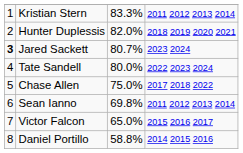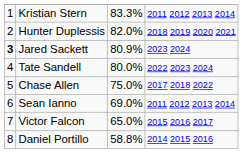 <table class="wikitable">
 <tr>
 </tr>
 <tr>
 <td>1</td>
 <td>Kristian Stern</td>
 <td><abbr>83.3%</abbr></td>
 <td style="font-size:80%;"><a href='#'>2011</a> <a href='#'>2012</a> <a href='#'>2013</a> <a href='#'>2014</a></td>
 </tr>
 <tr>
 <td>2</td>
 <td>Hunter Duplessis</td>
 <td><abbr>82.0%</abbr></td>
 <td style="font-size:80%;"><a href='#'>2018</a> <a href='#'>2019</a> <a href='#'>2020</a> <a href='#'>2021</a></td>
 </tr>
 <tr>
 <td><strong>3</strong></td>
 <td>Jared Sackett</td>
-<td><abbr>80.7%</abbr></td>
+<td><abbr>80.9%</abbr></td>
 <td style="font-size:80%;"><a href='#'>2023</a> <a href='#'>2024</a></td>
 </tr>
 <tr>
 <td>4</td>
 <td>Tate Sandell</td>
 <td><abbr>80.0%</abbr></td>
 <td style="font-size:80%;"><a href='#'>2022</a> <a href='#'>2023</a> <a href='#'>2024</a></td>
 </tr>
 <tr>
 <td>5</td>
 <td>Chase Allen</td>
 <td><abbr>75.0%</abbr></td>
 <td style="font-size:80%;"><a href='#'>2017</a> <a href='#'>2018</a> <a href='#'>2022</a></td>
 </tr>
 <tr>
 <td>6</td>
 <td>Sean Ianno</td>
-<td><abbr>69.8%</abbr></td>
+<td><abbr>69.0%</abbr></td>
 <td style="font-size:80%;"><a href='#'>2011</a> <a href='#'>2012</a> <a href='#'>2013</a> <a href='#'>2014</a></td>
 </tr>
 <tr>
 <td>7</td>
 <td>Victor Falcon</td>
 <td><abbr>65.0%</abbr></td>
 <td style="font-size:80%;"><a href='#'>2015</a> <a href='#'>2016</a> <a href='#'>2017</a></td>
 </tr>
 <tr>
 <td>8</td>
 <td>Daniel Portillo</td>
 <td><abbr>58.8%</abbr></td>
 <td style="font-size:80%;"><a href='#'>2014</a> <a href='#'>2015</a> <a href='#'>2016</a></td>
 </tr>
 </table>
